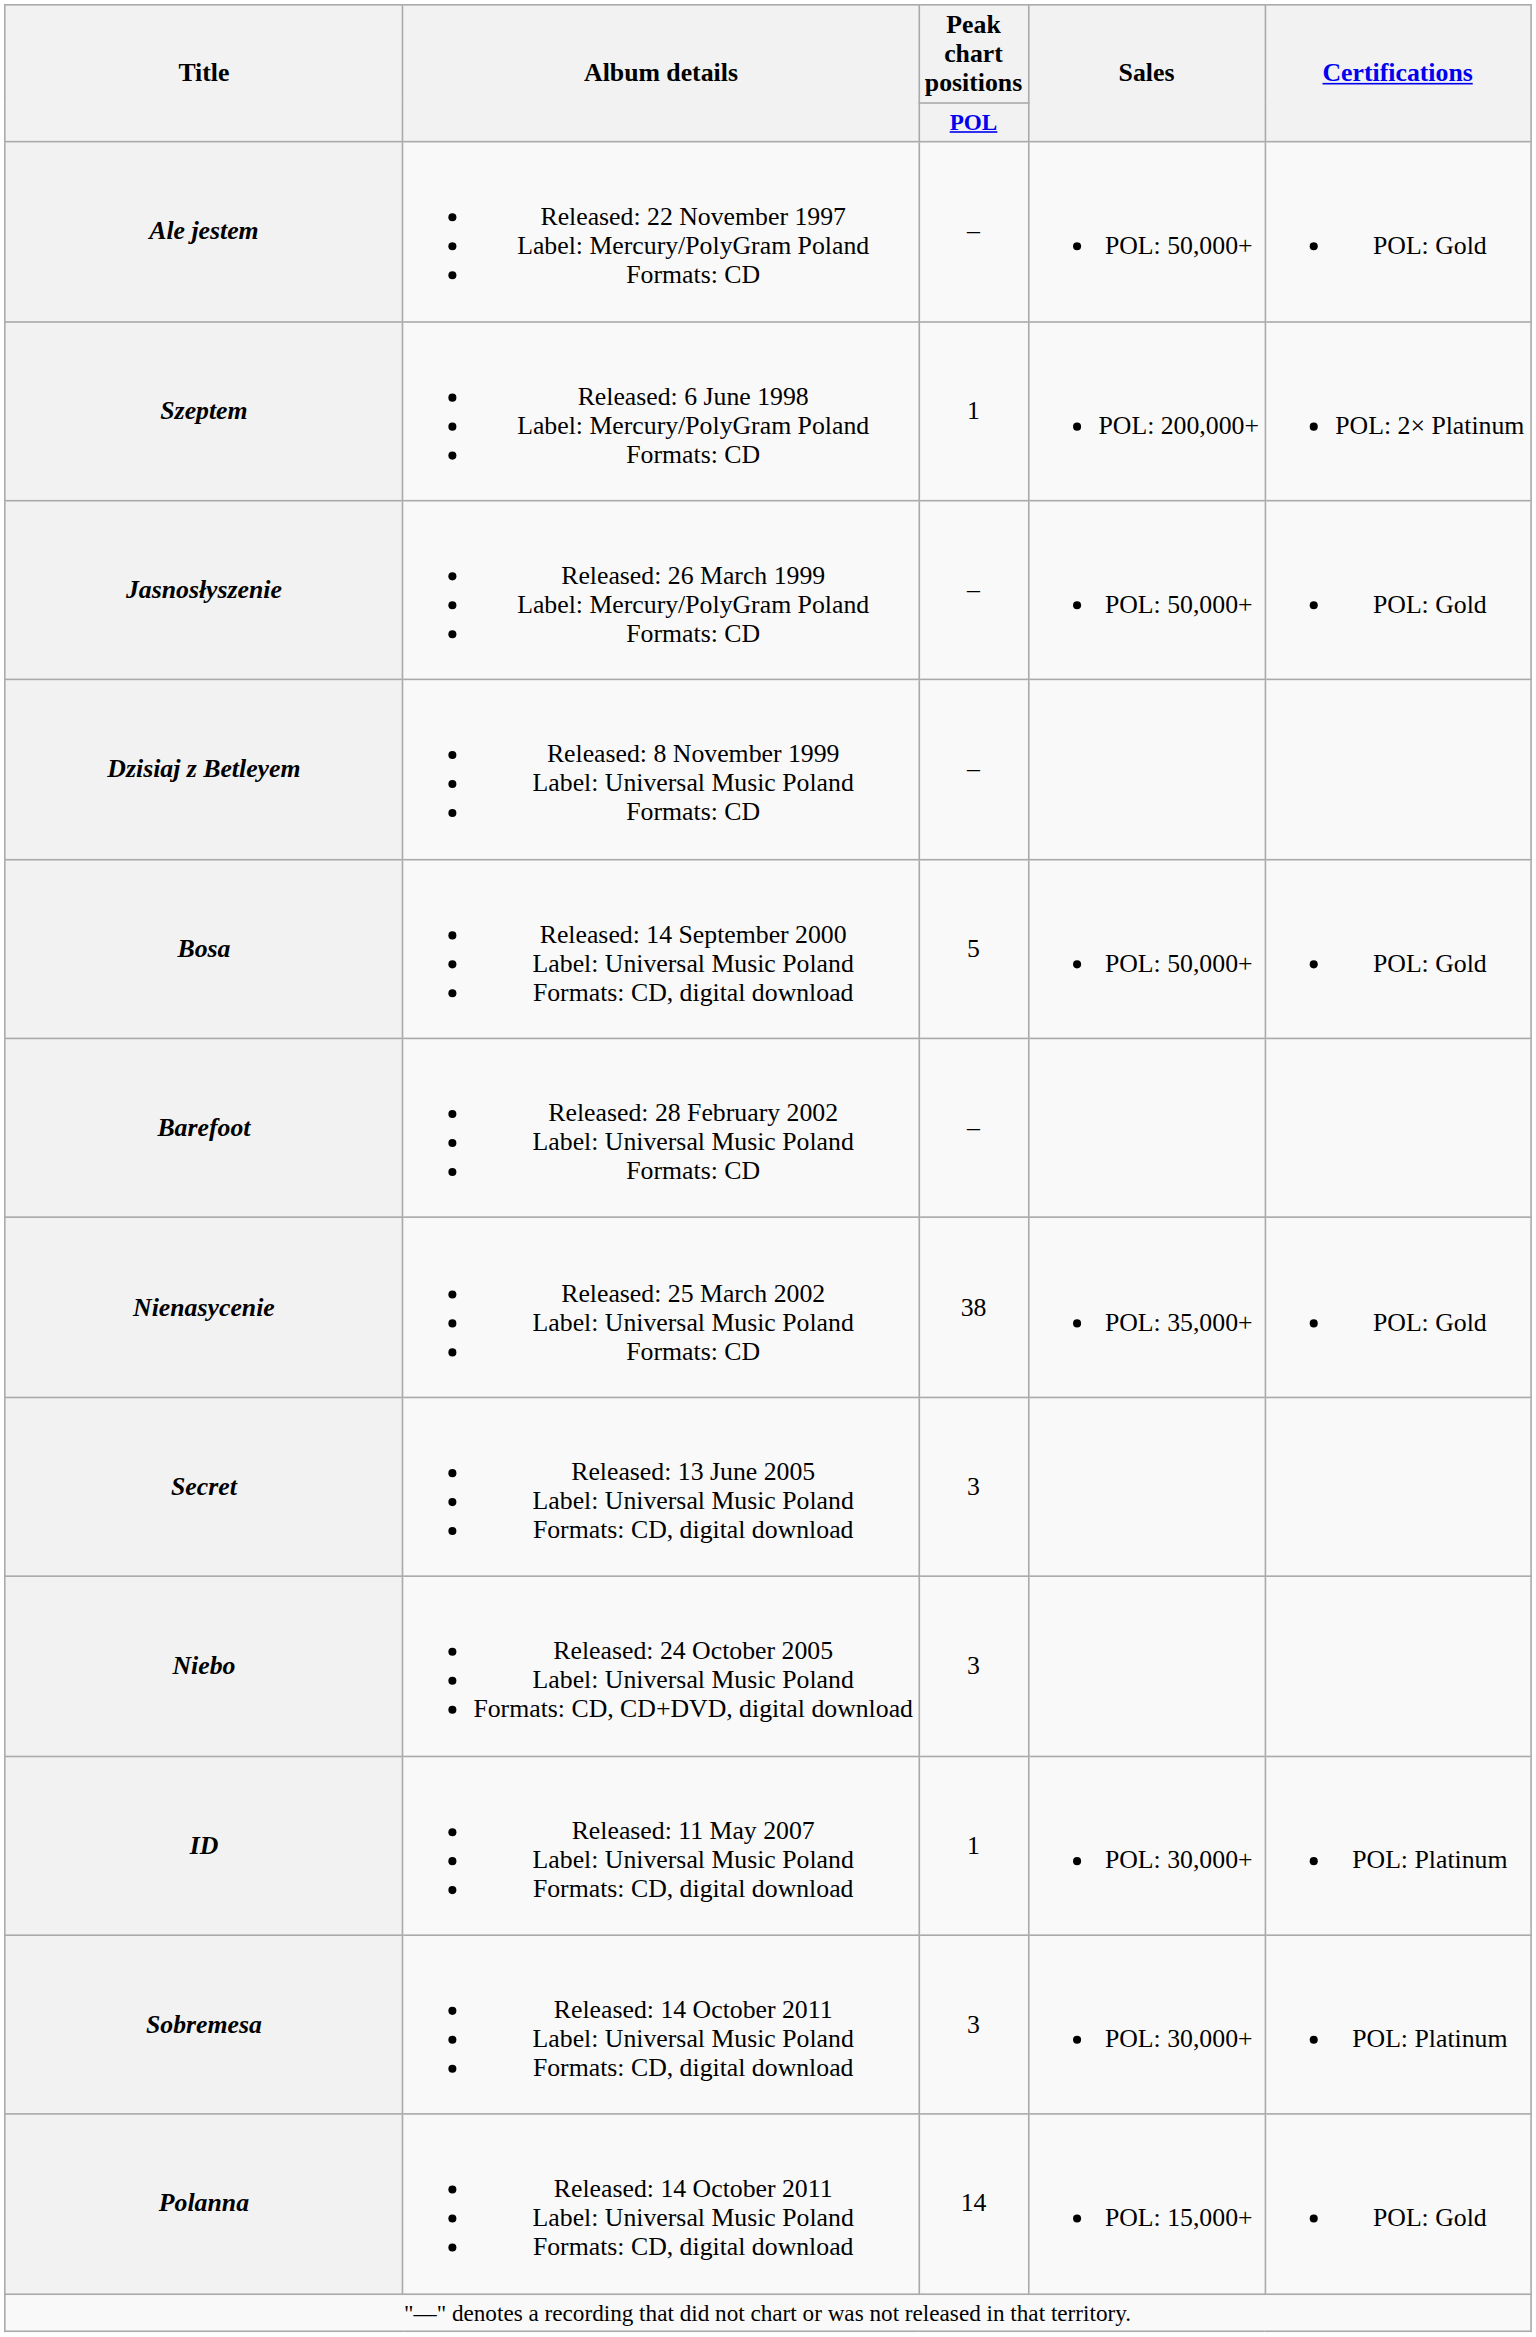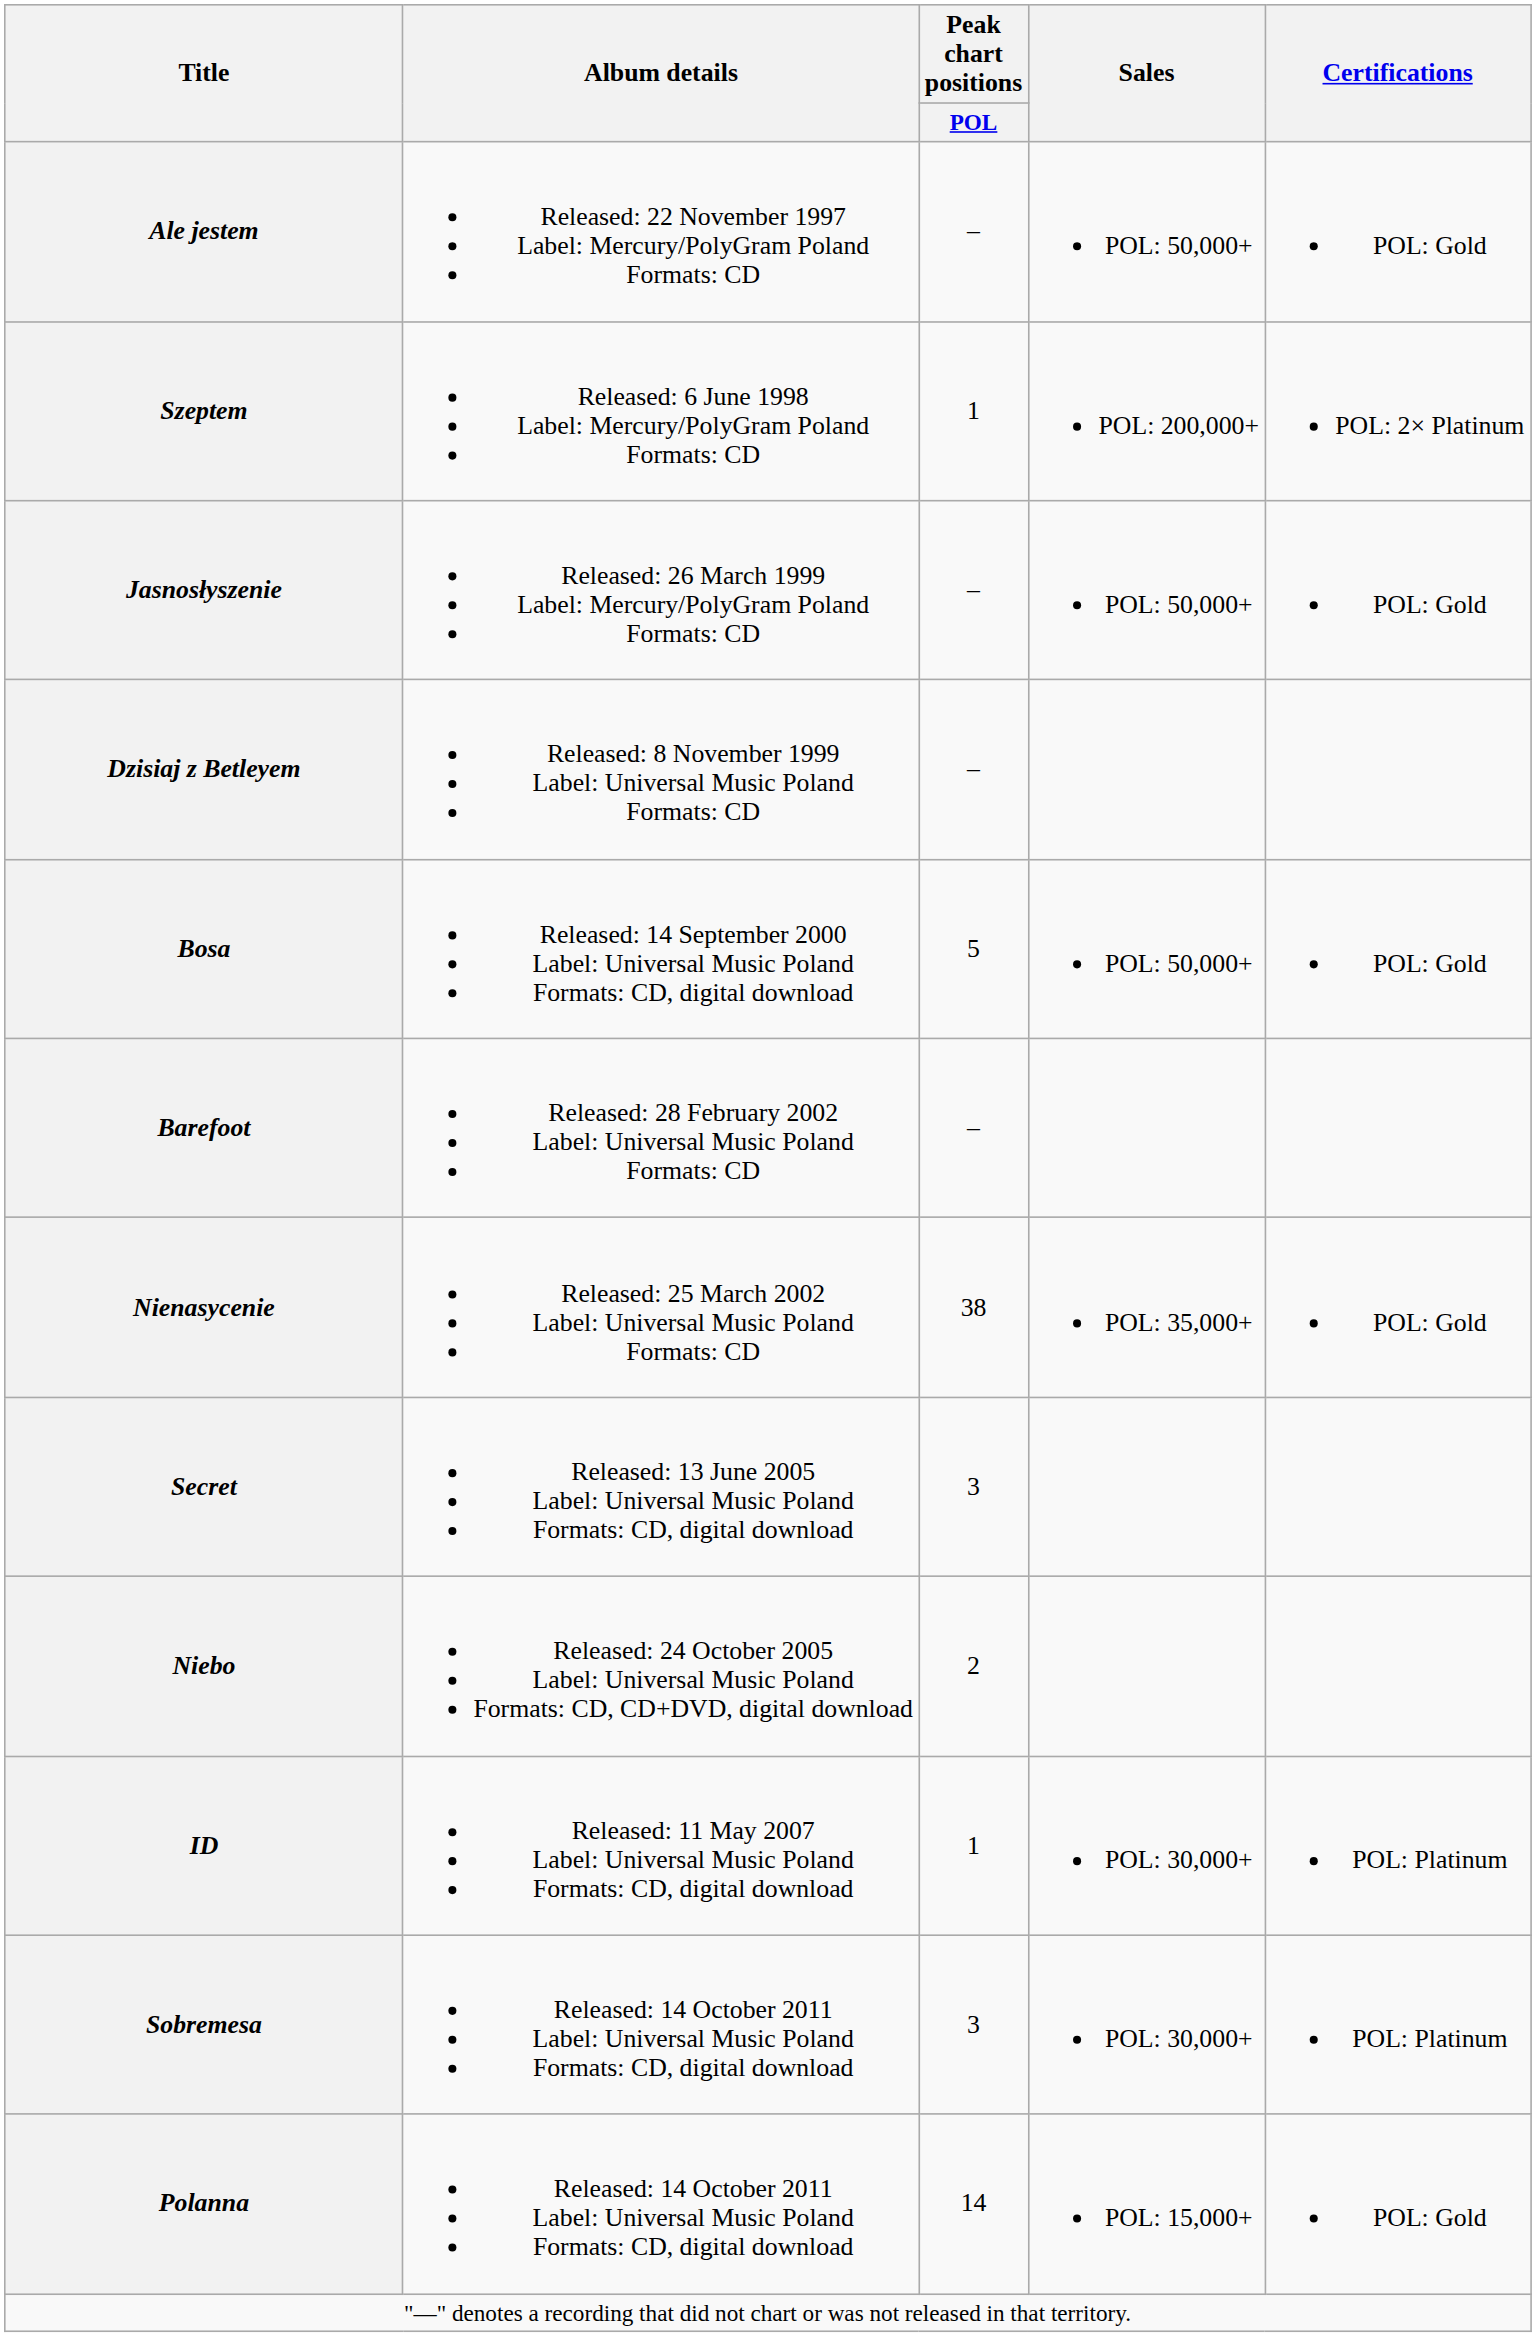 <table class="wikitable plainrowheaders" style="text-align:center;">
 <tr>
 <th scope="col" rowspan="2" style="width:15em;">Title</th>
 <th scope="col" rowspan="2">Album details</th>
 <th scope="col">Peak chart positions</th>
 <th scope="col" rowspan="2">Sales</th>
 <th scope="col" rowspan="2"><a href='#'>Certifications</a></th>
 </tr>
 <tr>
 <th scope="col" style="width:3em;font-size:90%;"><a href='#'>POL</a><br></th>
 </tr>
 <tr>
 <th scope="row"><em>Ale jestem</em></th>
 <td><br><ul><li>Released: 22 November 1997</li><li>Label: Mercury/PolyGram Poland</li><li>Formats: CD</li></ul></td>
 <td>–</td>
 <td><br><ul><li>POL: 50,000+</li></ul></td>
 <td><br><ul><li>POL: Gold</li></ul></td>
 </tr>
 <tr>
 <th scope="row"><em>Szeptem</em></th>
 <td><br><ul><li>Released: 6 June 1998</li><li>Label: Mercury/PolyGram Poland</li><li>Formats: CD</li></ul></td>
 <td>1</td>
 <td><br><ul><li>POL: 200,000+</li></ul></td>
 <td><br><ul><li>POL: 2× Platinum</li></ul></td>
 </tr>
 <tr>
 <th scope="row"><em>Jasnosłyszenie</em></th>
 <td><br><ul><li>Released: 26 March 1999</li><li>Label: Mercury/PolyGram Poland</li><li>Formats: CD</li></ul></td>
 <td>–</td>
 <td><br><ul><li>POL: 50,000+</li></ul></td>
 <td><br><ul><li>POL: Gold</li></ul></td>
 </tr>
 <tr>
 <th scope="row"><em>Dzisiaj z Betleyem</em></th>
 <td><br><ul><li>Released: 8 November 1999</li><li>Label: Universal Music Poland</li><li>Formats: CD</li></ul></td>
 <td>–</td>
 <td></td>
 <td></td>
 </tr>
 <tr>
 <th scope="row"><em>Bosa</em></th>
 <td><br><ul><li>Released: 14 September 2000</li><li>Label: Universal Music Poland</li><li>Formats: CD, digital download</li></ul></td>
 <td>5</td>
 <td><br><ul><li>POL: 50,000+</li></ul></td>
 <td><br><ul><li>POL: Gold</li></ul></td>
 </tr>
 <tr>
 <th scope="row"><em>Barefoot</em></th>
 <td><br><ul><li>Released: 28 February 2002</li><li>Label: Universal Music Poland</li><li>Formats: CD</li></ul></td>
 <td>–</td>
 <td></td>
 <td></td>
 </tr>
 <tr>
 <th scope="row"><em>Nienasycenie</em></th>
 <td><br><ul><li>Released: 25 March 2002</li><li>Label: Universal Music Poland</li><li>Formats: CD</li></ul></td>
 <td>38</td>
 <td><br><ul><li>POL: 35,000+</li></ul></td>
 <td><br><ul><li>POL: Gold</li></ul></td>
 </tr>
 <tr>
 <th scope="row"><em>Secret</em></th>
 <td><br><ul><li>Released: 13 June 2005</li><li>Label: Universal Music Poland</li><li>Formats: CD, digital download</li></ul></td>
 <td>3</td>
 <td></td>
 <td></td>
 </tr>
 <tr>
 <th scope="row"><em>Niebo</em></th>
 <td><br><ul><li>Released: 24 October 2005</li><li>Label: Universal Music Poland</li><li>Formats: CD, CD+DVD, digital download</li></ul></td>
-<td>3</td>
+<td>2</td>
 <td></td>
 <td></td>
 </tr>
 <tr>
 <th scope="row"><em>ID</em></th>
 <td><br><ul><li>Released: 11 May 2007</li><li>Label: Universal Music Poland</li><li>Formats: CD, digital download</li></ul></td>
 <td>1</td>
 <td><br><ul><li>POL: 30,000+</li></ul></td>
 <td><br><ul><li>POL: Platinum</li></ul></td>
 </tr>
 <tr>
 <th scope="row"><em>Sobremesa</em></th>
 <td><br><ul><li>Released: 14 October 2011</li><li>Label: Universal Music Poland</li><li>Formats: CD, digital download</li></ul></td>
 <td>3</td>
 <td><br><ul><li>POL: 30,000+</li></ul></td>
 <td><br><ul><li>POL: Platinum</li></ul></td>
 </tr>
 <tr>
 <th scope="row"><em>Polanna</em></th>
 <td><br><ul><li>Released: 14 October 2011</li><li>Label: Universal Music Poland</li><li>Formats: CD, digital download</li></ul></td>
 <td>14</td>
 <td><br><ul><li>POL: 15,000+</li></ul></td>
 <td><br><ul><li>POL: Gold</li></ul></td>
 </tr>
 <tr>
 <td colspan="20" style="font-size:90%">"—" denotes a recording that did not chart or was not released in that territory.</td>
 </tr>
 </table>
